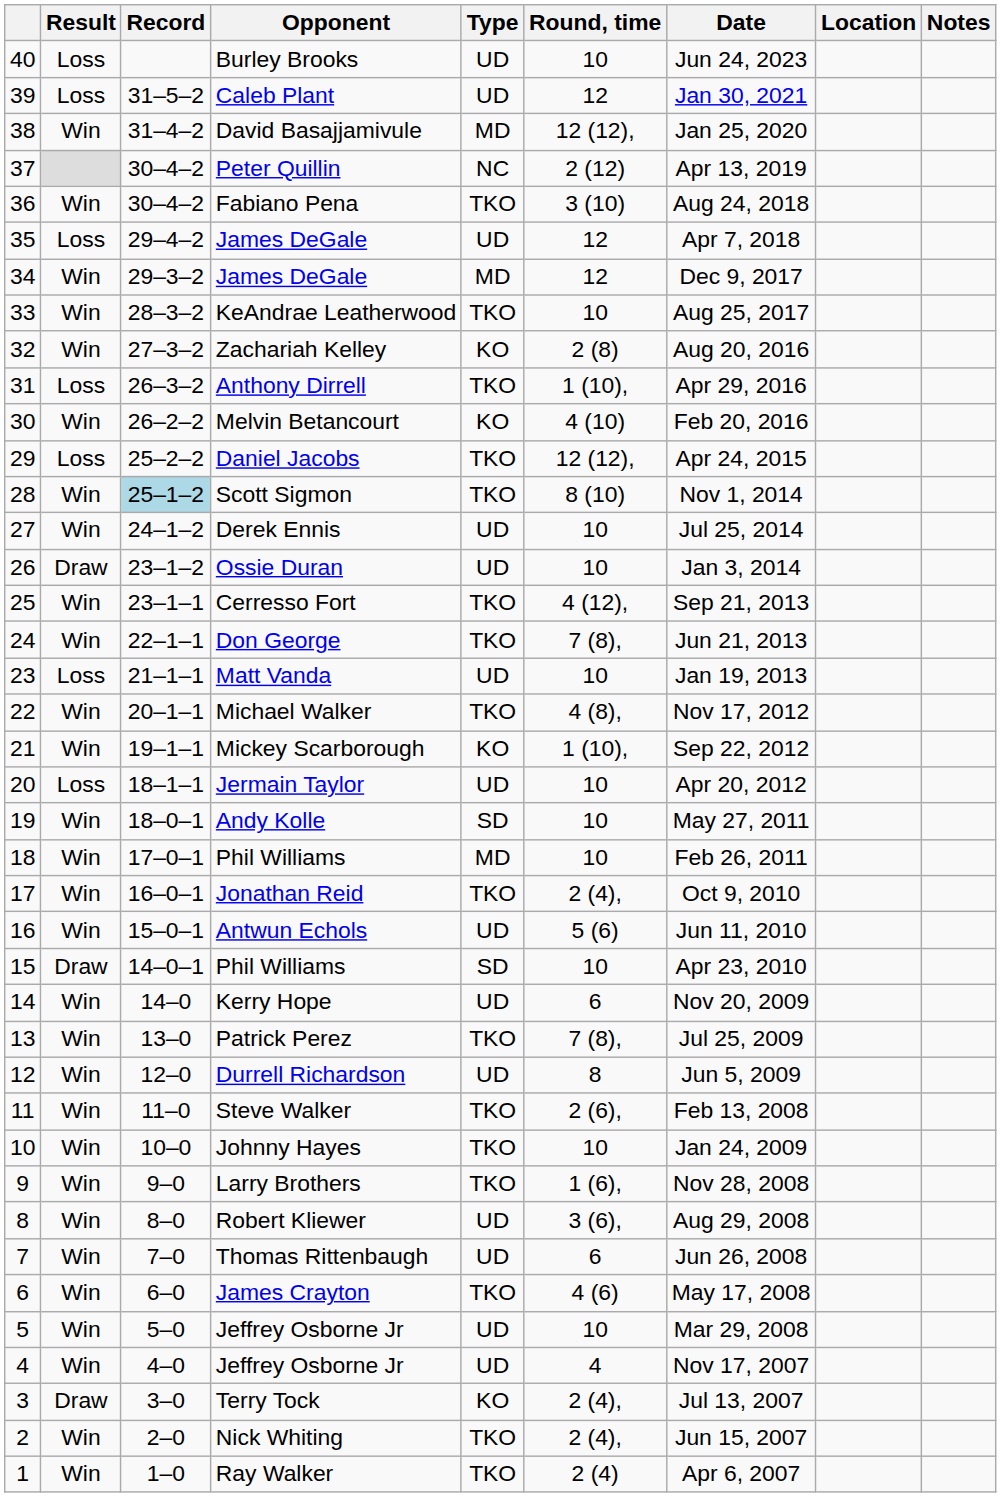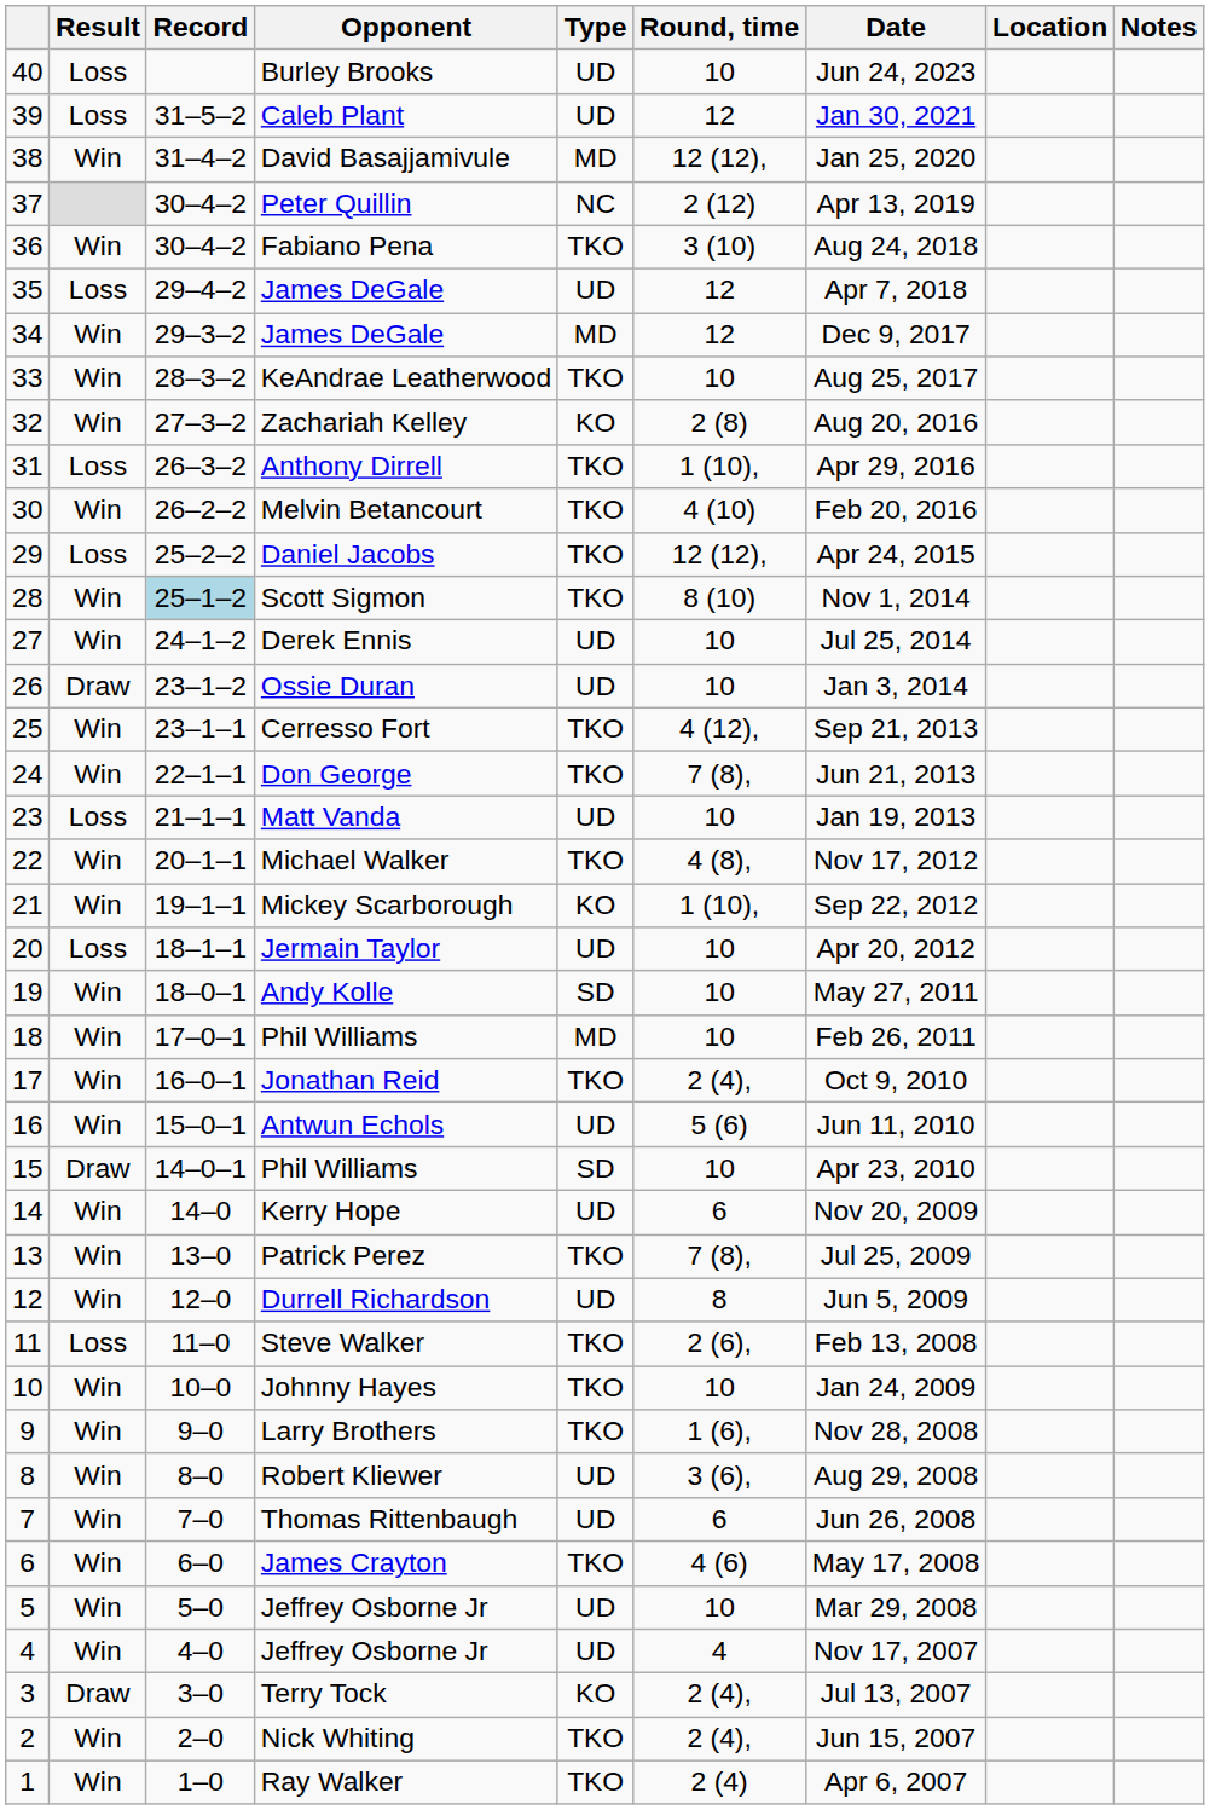 <table class="wikitable" style="text-align:center">
 <tr>
 <th></th>
 <th>Result</th>
 <th>Record</th>
 <th>Opponent</th>
 <th>Type</th>
 <th>Round, time</th>
 <th>Date</th>
 <th>Location</th>
 <th>Notes</th>
 </tr>
 <tr>
 <td>40</td>
 <td>Loss</td>
 <td></td>
 <td align=left>Burley Brooks</td>
 <td>UD</td>
 <td>10</td>
 <td>Jun 24, 2023</td>
 <td align=left></td>
 <td align=left></td>
 </tr>
 <tr>
 <td>39</td>
 <td>Loss</td>
 <td>31–5–2 </td>
 <td style="text-align:left;"><a href='#'>Caleb Plant</a></td>
 <td>UD</td>
 <td>12</td>
 <td><a href='#'>Jan 30, 2021</a></td>
 <td align=left></td>
 <td style="text-align:left;"></td>
 </tr>
 <tr>
 <td>38</td>
 <td>Win</td>
 <td>31–4–2 </td>
 <td align=left>David Basajjamivule</td>
 <td>MD</td>
 <td>12 (12), </td>
 <td>Jan 25, 2020</td>
 <td align=left></td>
 <td></td>
 </tr>
 <tr>
 <td>37</td>
 <td style="background:#DDD"></td>
 <td>30–4–2 </td>
 <td align=left><a href='#'>Peter Quillin</a></td>
 <td>NC</td>
 <td>2 (12)</td>
 <td>Apr 13, 2019</td>
 <td align=left></td>
 <td align=left></td>
 </tr>
 <tr>
 <td>36</td>
 <td> Win</td>
 <td>30–4–2</td>
 <td align=left>Fabiano Pena</td>
 <td>TKO</td>
 <td>3 (10)</td>
 <td>Aug 24, 2018</td>
 <td align=left></td>
 <td></td>
 </tr>
 <tr>
 <td>35</td>
 <td> Loss</td>
 <td>29–4–2</td>
 <td align=left><a href='#'>James DeGale</a></td>
 <td>UD</td>
 <td>12</td>
 <td>Apr 7, 2018</td>
 <td align=left></td>
 <td align=left></td>
 </tr>
 <tr>
 <td>34</td>
 <td> Win</td>
 <td>29–3–2</td>
 <td align=left><a href='#'>James DeGale</a></td>
 <td>MD</td>
 <td>12</td>
 <td>Dec 9, 2017</td>
 <td align=left></td>
 <td align=left></td>
 </tr>
 <tr>
 <td>33</td>
 <td> Win</td>
 <td>28–3–2</td>
 <td align=left>KeAndrae Leatherwood</td>
 <td>TKO</td>
 <td>10</td>
 <td>Aug 25, 2017</td>
 <td align=left></td>
 <td></td>
 </tr>
 <tr>
 <td>32</td>
 <td> Win</td>
 <td>27–3–2</td>
 <td align=left>Zachariah Kelley</td>
 <td>KO</td>
 <td>2 (8)</td>
 <td>Aug 20, 2016</td>
 <td align=left></td>
 <td></td>
 </tr>
 <tr>
 <td>31</td>
 <td> Loss</td>
 <td>26–3–2</td>
 <td align=left><a href='#'>Anthony Dirrell</a></td>
 <td>TKO</td>
 <td>1 (10), </td>
 <td>Apr 29, 2016</td>
 <td align=left></td>
 <td></td>
 </tr>
 <tr>
 <td>30</td>
 <td> Win</td>
 <td>26–2–2</td>
 <td align=left>Melvin Betancourt</td>
-<td>KO</td>
+<td>TKO</td>
 <td>4 (10)</td>
 <td>Feb 20, 2016</td>
 <td align=left></td>
 <td></td>
 </tr>
 <tr>
 <td>29</td>
 <td>Loss</td>
 <td>25–2–2</td>
 <td align=left><a href='#'>Daniel Jacobs</a></td>
 <td>TKO</td>
 <td>12 (12), </td>
 <td>Apr 24, 2015</td>
 <td align=left></td>
 <td align=left></td>
 </tr>
 <tr>
 <td>28</td>
 <td> Win</td>
 <td style="background: lightblue;">25–1–2</td>
 <td align=left>Scott Sigmon</td>
 <td>TKO</td>
 <td>8 (10)</td>
 <td>Nov 1, 2014</td>
 <td align=left></td>
 <td></td>
 </tr>
 <tr>
 <td>27</td>
 <td> Win</td>
 <td>24–1–2</td>
 <td align=left>Derek Ennis</td>
 <td>UD</td>
 <td>10</td>
 <td>Jul 25, 2014</td>
 <td align=left></td>
 <td></td>
 </tr>
 <tr>
 <td>26</td>
 <td>Draw</td>
 <td>23–1–2</td>
 <td align=left><a href='#'>Ossie Duran</a></td>
 <td>UD</td>
 <td>10</td>
 <td>Jan 3, 2014</td>
 <td align=left></td>
 <td></td>
 </tr>
 <tr>
 <td>25</td>
 <td> Win</td>
 <td>23–1–1</td>
 <td align=left>Cerresso Fort</td>
 <td>TKO</td>
 <td>4 (12), </td>
 <td>Sep 21, 2013</td>
 <td align=left></td>
 <td align=left></td>
 </tr>
 <tr>
 <td>24</td>
 <td> Win</td>
 <td>22–1–1</td>
 <td align=left><a href='#'>Don George</a></td>
 <td>TKO</td>
 <td>7 (8), </td>
 <td>Jun 21, 2013</td>
 <td align=left></td>
 <td></td>
 </tr>
 <tr>
 <td>23</td>
 <td> Loss</td>
 <td>21–1–1</td>
 <td align=left><a href='#'>Matt Vanda</a></td>
 <td>UD</td>
 <td>10</td>
 <td>Jan 19, 2013</td>
 <td align=left></td>
 <td></td>
 </tr>
 <tr>
 <td>22</td>
 <td> Win</td>
 <td>20–1–1</td>
 <td align=left>Michael Walker</td>
 <td>TKO</td>
 <td>4 (8), </td>
 <td>Nov 17, 2012</td>
 <td align=left></td>
 <td></td>
 </tr>
 <tr>
 <td>21</td>
 <td>Win</td>
 <td>19–1–1</td>
 <td align=left>Mickey Scarborough</td>
 <td>KO</td>
 <td>1 (10), </td>
 <td>Sep 22, 2012</td>
 <td align=left></td>
 <td></td>
 </tr>
 <tr>
 <td>20</td>
 <td> Loss</td>
 <td>18–1–1</td>
 <td align=left><a href='#'>Jermain Taylor</a></td>
 <td>UD</td>
 <td>10</td>
 <td>Apr 20, 2012</td>
 <td align=left></td>
 <td></td>
 </tr>
 <tr>
 <td>19</td>
 <td> Win</td>
 <td>18–0–1</td>
 <td align=left><a href='#'>Andy Kolle</a></td>
 <td>SD</td>
 <td>10</td>
 <td>May 27, 2011</td>
 <td align=left></td>
 <td align=left></td>
 </tr>
 <tr>
 <td>18</td>
 <td> Win</td>
 <td>17–0–1</td>
 <td align=left>Phil Williams</td>
 <td>MD</td>
 <td>10</td>
 <td>Feb 26, 2011</td>
 <td align=left></td>
 <td></td>
 </tr>
 <tr>
 <td>17</td>
 <td>Win</td>
 <td>16–0–1</td>
 <td align=left><a href='#'>Jonathan Reid</a></td>
 <td>TKO</td>
 <td>2 (4), </td>
 <td>Oct 9, 2010</td>
 <td align=left></td>
 <td></td>
 </tr>
 <tr>
 <td>16</td>
 <td>Win</td>
 <td>15–0–1</td>
 <td align=left><a href='#'>Antwun Echols</a></td>
 <td>UD</td>
 <td>5 (6)</td>
 <td>Jun 11, 2010</td>
 <td align=left></td>
 <td></td>
 </tr>
 <tr>
 <td>15</td>
 <td>Draw</td>
 <td>14–0–1</td>
 <td align=left>Phil Williams</td>
 <td>SD</td>
 <td>10</td>
 <td>Apr 23, 2010</td>
 <td align=left></td>
 <td align=left></td>
 </tr>
 <tr>
 <td>14</td>
 <td>Win</td>
 <td>14–0</td>
 <td align=left>Kerry Hope</td>
 <td>UD</td>
 <td>6</td>
 <td>Nov 20, 2009</td>
 <td align=left></td>
 <td align=left></td>
 </tr>
 <tr>
 <td>13</td>
 <td>Win</td>
 <td>13–0</td>
 <td align=left>Patrick Perez</td>
 <td>TKO</td>
 <td>7 (8), </td>
 <td>Jul 25, 2009</td>
 <td align=left></td>
 <td></td>
 </tr>
 <tr>
 <td>12</td>
 <td>Win</td>
 <td>12–0</td>
 <td align=left><a href='#'>Durrell Richardson</a></td>
 <td>UD</td>
 <td>8</td>
 <td>Jun 5, 2009</td>
 <td align=left></td>
 <td></td>
 </tr>
 <tr>
 <td>11</td>
-<td>Win</td>
+<td>Loss</td>
 <td>11–0</td>
 <td align=left>Steve Walker</td>
 <td>TKO</td>
 <td>2 (6), </td>
 <td>Feb 13, 2008</td>
 <td align=left></td>
 <td></td>
 </tr>
 <tr>
 <td>10</td>
 <td>Win</td>
 <td>10–0</td>
 <td align=left>Johnny Hayes</td>
 <td>TKO</td>
 <td>10</td>
 <td>Jan 24, 2009</td>
 <td align=left></td>
 <td></td>
 </tr>
 <tr>
 <td>9</td>
 <td>Win</td>
 <td>9–0</td>
 <td align=left>Larry Brothers</td>
 <td>TKO</td>
 <td>1 (6), </td>
 <td>Nov 28, 2008</td>
 <td align=left></td>
 <td></td>
 </tr>
 <tr>
 <td>8</td>
 <td>Win</td>
 <td>8–0</td>
 <td align=left>Robert Kliewer</td>
 <td>UD</td>
 <td>3 (6), </td>
 <td>Aug 29, 2008</td>
 <td align=left></td>
 <td></td>
 </tr>
 <tr>
 <td>7</td>
 <td>Win</td>
 <td>7–0</td>
 <td align=left>Thomas Rittenbaugh</td>
 <td>UD</td>
 <td>6</td>
 <td>Jun 26, 2008</td>
 <td align=left></td>
 <td></td>
 </tr>
 <tr>
 <td>6</td>
 <td>Win</td>
 <td>6–0</td>
 <td align=left><a href='#'>James Crayton</a></td>
 <td>TKO</td>
 <td>4 (6)</td>
 <td>May 17, 2008</td>
 <td align=left></td>
 <td></td>
 </tr>
 <tr>
 <td>5</td>
 <td>Win</td>
 <td>5–0</td>
 <td align=left>Jeffrey Osborne Jr</td>
 <td>UD</td>
 <td>10</td>
 <td>Mar 29, 2008</td>
 <td align=left></td>
 <td></td>
 </tr>
 <tr>
 <td>4</td>
 <td>Win</td>
 <td>4–0</td>
 <td align=left>Jeffrey Osborne Jr</td>
 <td>UD</td>
 <td>4</td>
 <td>Nov 17, 2007</td>
 <td align=left></td>
 <td></td>
 </tr>
 <tr>
 <td>3</td>
 <td>Draw</td>
 <td>3–0</td>
 <td align=left>Terry Tock</td>
 <td>KO</td>
 <td>2 (4), </td>
 <td>Jul 13, 2007</td>
 <td align=left></td>
 <td></td>
 </tr>
 <tr>
 <td>2</td>
 <td>Win</td>
 <td>2–0</td>
 <td align=left>Nick Whiting</td>
 <td>TKO</td>
 <td>2 (4), </td>
 <td>Jun 15, 2007</td>
 <td align=left></td>
 <td></td>
 </tr>
 <tr>
 <td>1</td>
 <td>Win</td>
 <td>1–0</td>
 <td align=left>Ray Walker</td>
 <td>TKO</td>
 <td>2 (4)</td>
 <td>Apr 6, 2007</td>
 <td align=left></td>
 <td></td>
 </tr>
 </table>
